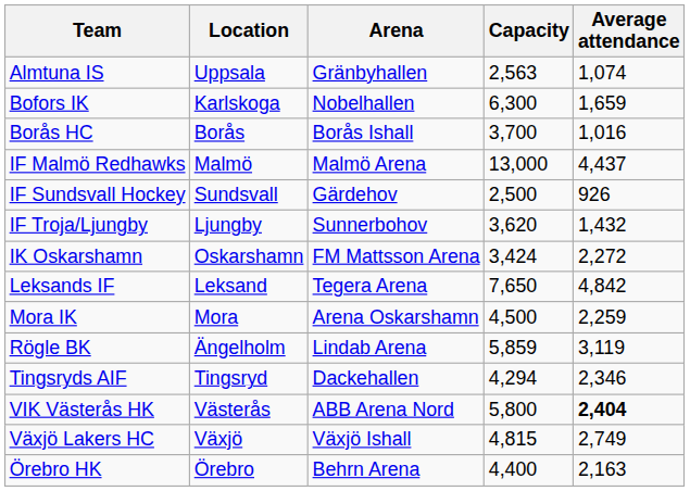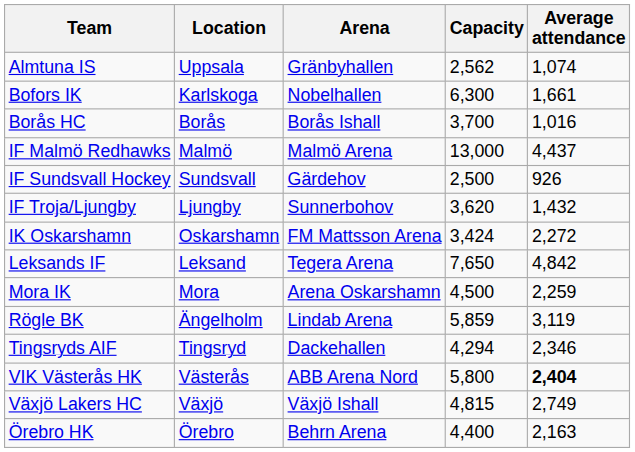 <table class="wikitable sortable" border="1">
 <tr>
 <th>Team</th>
 <th>Location</th>
 <th>Arena</th>
 <th>Capacity</th>
 <th>Average<br>attendance</th>
 </tr>
 <tr>
 <td><a href='#'>Almtuna IS</a></td>
 <td><a href='#'>Uppsala</a></td>
 <td><a href='#'>Gränbyhallen</a></td>
-<td>2,563</td>
+<td>2,562</td>
 <td>1,074</td>
 </tr>
 <tr>
 <td><a href='#'>Bofors IK</a></td>
 <td><a href='#'>Karlskoga</a></td>
 <td><a href='#'>Nobelhallen</a></td>
 <td>6,300</td>
-<td>1,659</td>
+<td>1,661</td>
 </tr>
 <tr>
 <td><a href='#'>Borås HC</a></td>
 <td><a href='#'>Borås</a></td>
 <td><a href='#'>Borås Ishall</a></td>
 <td>3,700</td>
 <td>1,016</td>
 </tr>
 <tr>
 <td><a href='#'>IF Malmö Redhawks</a></td>
 <td><a href='#'>Malmö</a></td>
 <td><a href='#'>Malmö Arena</a></td>
 <td>13,000</td>
 <td>4,437</td>
 </tr>
 <tr>
 <td><a href='#'>IF Sundsvall Hockey</a></td>
 <td><a href='#'>Sundsvall</a></td>
 <td><a href='#'>Gärdehov</a></td>
 <td>2,500</td>
 <td>926</td>
 </tr>
 <tr>
 <td><a href='#'>IF Troja/Ljungby</a></td>
 <td><a href='#'>Ljungby</a></td>
 <td><a href='#'>Sunnerbohov</a></td>
 <td>3,620</td>
 <td>1,432</td>
 </tr>
 <tr>
 <td><a href='#'>IK Oskarshamn</a></td>
 <td><a href='#'>Oskarshamn</a></td>
 <td><a href='#'>FM Mattsson Arena</a></td>
 <td>3,424</td>
 <td>2,272</td>
 </tr>
 <tr>
 <td><a href='#'>Leksands IF</a></td>
 <td><a href='#'>Leksand</a></td>
 <td><a href='#'>Tegera Arena</a></td>
 <td>7,650</td>
 <td>4,842</td>
 </tr>
 <tr>
 <td><a href='#'>Mora IK</a></td>
 <td><a href='#'>Mora</a></td>
 <td><a href='#'>Arena Oskarshamn</a></td>
 <td>4,500</td>
 <td>2,259</td>
 </tr>
 <tr>
 <td><a href='#'>Rögle BK</a></td>
 <td><a href='#'>Ängelholm</a></td>
 <td><a href='#'>Lindab Arena</a></td>
 <td>5,859</td>
 <td>3,119</td>
 </tr>
 <tr>
 <td><a href='#'>Tingsryds AIF</a></td>
 <td><a href='#'>Tingsryd</a></td>
 <td><a href='#'>Dackehallen</a></td>
 <td>4,294</td>
 <td>2,346</td>
 </tr>
 <tr>
 <td><a href='#'>VIK Västerås HK</a></td>
 <td><a href='#'>Västerås</a></td>
 <td><a href='#'>ABB Arena Nord</a></td>
 <td>5,800</td>
 <td><strong>2,404</strong></td>
 </tr>
 <tr>
 <td><a href='#'>Växjö Lakers HC</a></td>
 <td><a href='#'>Växjö</a></td>
 <td><a href='#'>Växjö Ishall</a></td>
 <td>4,815</td>
 <td>2,749</td>
 </tr>
 <tr>
 <td><a href='#'>Örebro HK</a></td>
 <td><a href='#'>Örebro</a></td>
 <td><a href='#'>Behrn Arena</a></td>
 <td>4,400</td>
 <td>2,163</td>
 </tr>
 </table>
